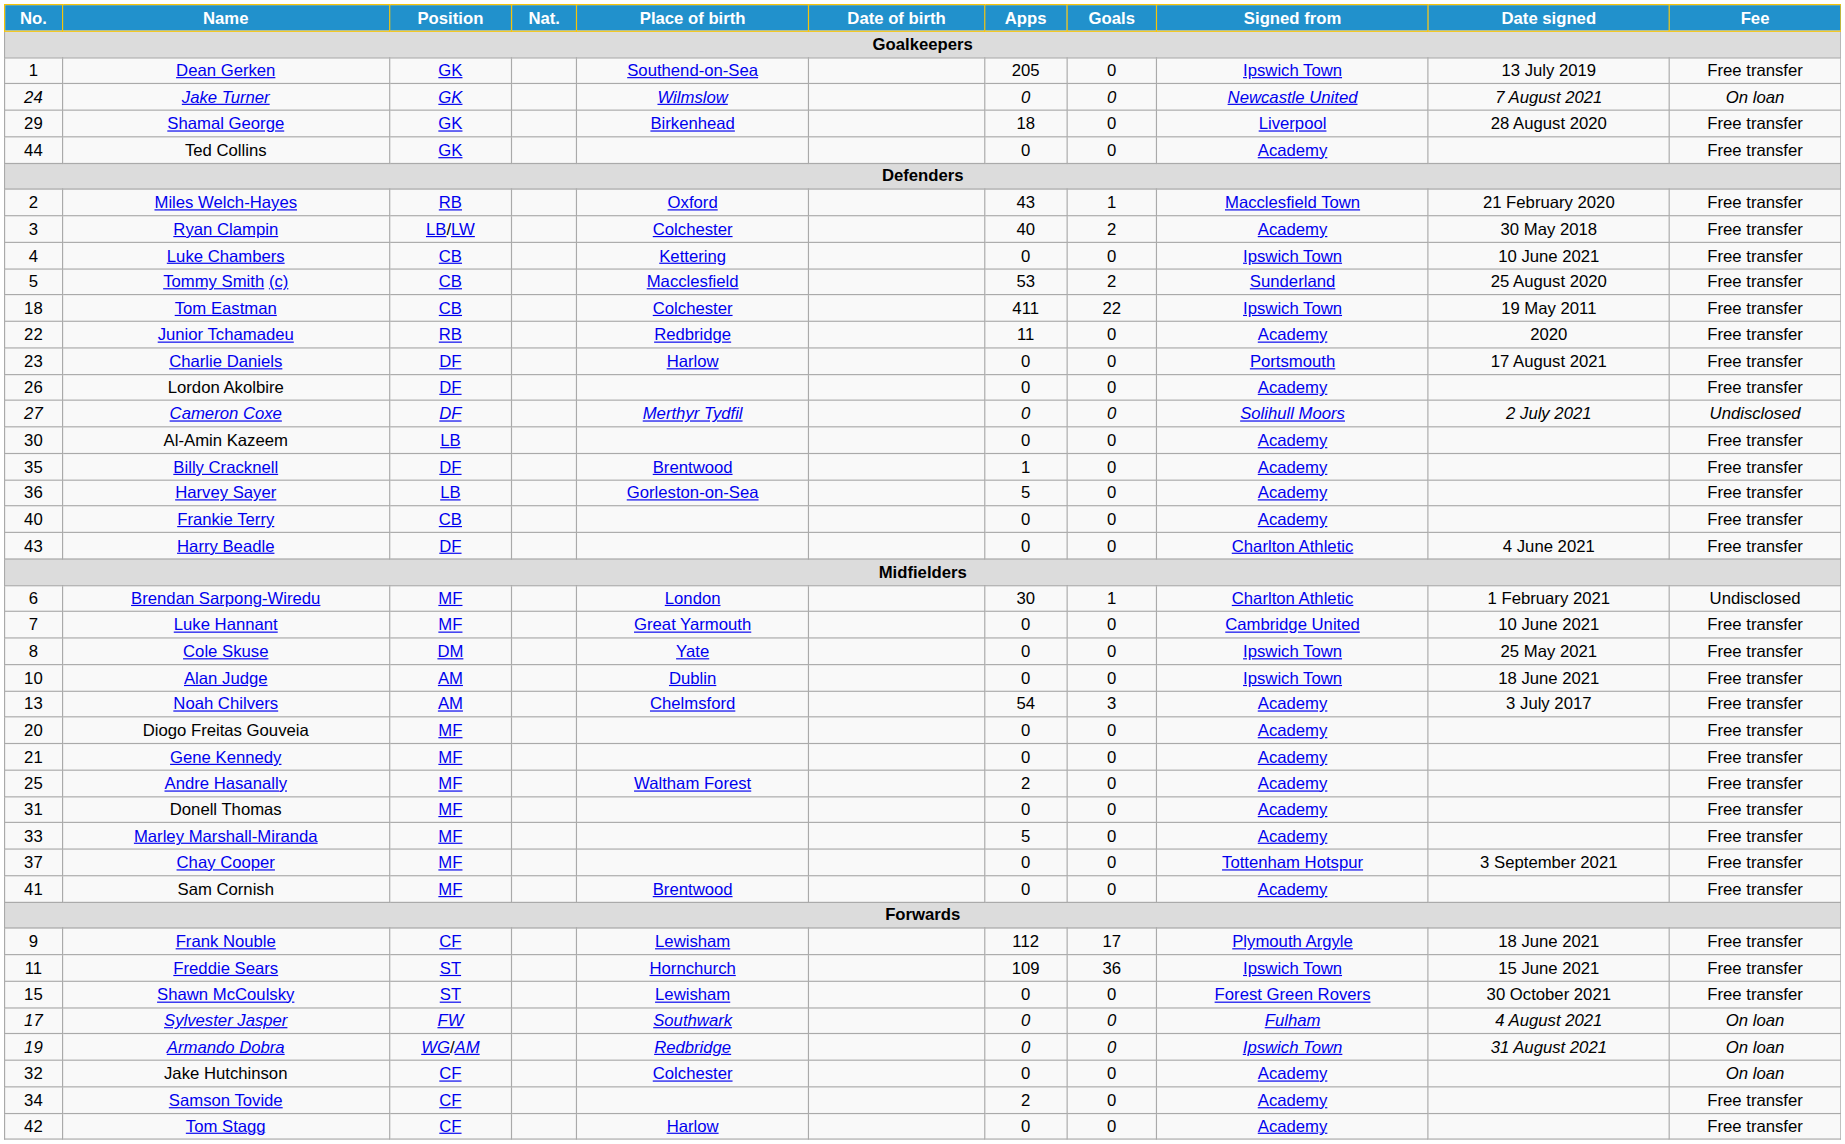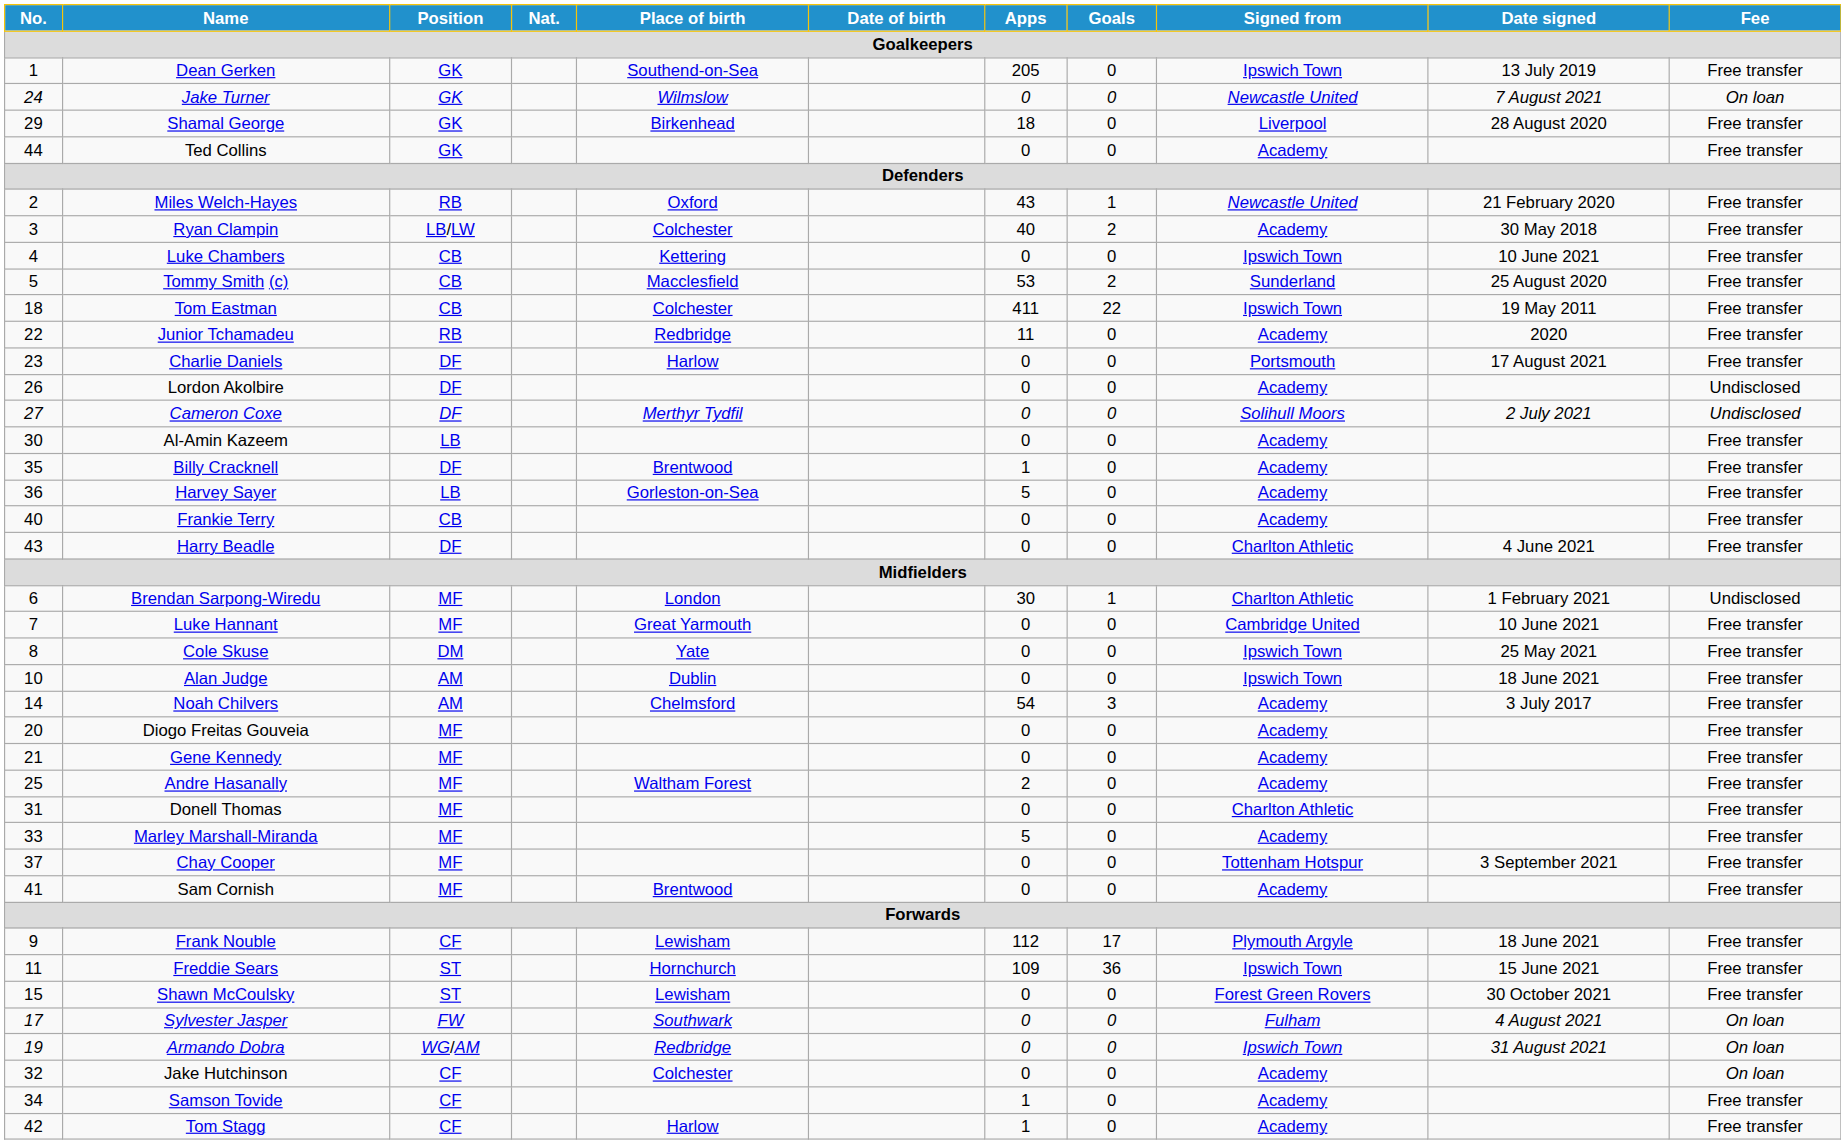 <table class="wikitable" style="text-align:center; font-size:90%; width:100%;">
 <tr>
 <th style="background:#2191CC; color:white; border:1px solid #F7C408; text-align:center;">No.</th>
 <th style="background:#2191CC; color:white; border:1px solid #F7C408; text-align:center;">Name</th>
 <th style="background:#2191CC; color:white; border:1px solid #F7C408; text-align:center;">Position</th>
 <th style="background:#2191CC; color:white; border:1px solid #F7C408; text-align:center;">Nat.</th>
 <th style="background:#2191CC; color:white; border:1px solid #F7C408; text-align:center;">Place of birth</th>
 <th style="background:#2191CC; color:white; border:1px solid #F7C408; text-align:center;">Date of birth</th>
 <th style="background:#2191CC; color:white; border:1px solid #F7C408; text-align:center;">Apps</th>
 <th style="background:#2191CC; color:white; border:1px solid #F7C408; text-align:center;">Goals</th>
 <th style="background:#2191CC; color:white; border:1px solid #F7C408; text-align:center;">Signed from</th>
 <th style="background:#2191CC; color:white; border:1px solid #F7C408; text-align:center;">Date signed</th>
 <th style="background:#2191CC; color:white; border:1px solid #F7C408; text-align:center;">Fee</th>
 </tr>
 <tr>
 <th colspan="13" style="background:#dcdcdc; text-align:center;">Goalkeepers</th>
 </tr>
 <tr>
 <td>1</td>
 <td><a href='#'>Dean Gerken</a></td>
 <td><a href='#'>GK</a></td>
 <td></td>
 <td><a href='#'>Southend-on-Sea</a></td>
 <td></td>
 <td>205</td>
 <td>0</td>
 <td> <a href='#'>Ipswich Town</a></td>
 <td>13 July 2019</td>
 <td>Free transfer</td>
 </tr>
 <tr>
 <td><em>24</em></td>
 <td><em><a href='#'>Jake Turner</a></em></td>
 <td><em><a href='#'>GK</a></em></td>
 <td></td>
 <td><em><a href='#'>Wilmslow</a></em></td>
 <td><em></em></td>
 <td><em>0</em></td>
 <td><em>0</em></td>
 <td> <em><a href='#'>Newcastle United</a></em></td>
 <td><em>7 August 2021</em></td>
 <td><em>On loan</em></td>
 </tr>
 <tr>
 <td>29</td>
 <td><a href='#'>Shamal George</a></td>
 <td><a href='#'>GK</a></td>
 <td></td>
 <td><a href='#'>Birkenhead</a></td>
 <td></td>
 <td>18</td>
 <td>0</td>
 <td> <a href='#'>Liverpool</a></td>
 <td>28 August 2020</td>
 <td>Free transfer</td>
 </tr>
 <tr>
 <td>44</td>
 <td>Ted Collins</td>
 <td><a href='#'>GK</a></td>
 <td></td>
 <td></td>
 <td></td>
 <td>0</td>
 <td>0</td>
 <td><a href='#'>Academy</a></td>
 <td></td>
 <td>Free transfer</td>
 </tr>
 <tr>
 <th colspan="13" style="background:#dcdcdc; text-align:center;">Defenders</th>
 </tr>
 <tr>
 <td>2</td>
 <td><a href='#'>Miles Welch-Hayes</a></td>
 <td><a href='#'>RB</a></td>
 <td></td>
 <td><a href='#'>Oxford</a></td>
 <td></td>
 <td>43</td>
 <td>1</td>
-<td> <a href='#'>Macclesfield Town</a></td>
+<td> <em><a href='#'>Newcastle United</a></em></td>
 <td>21 February 2020</td>
 <td>Free transfer</td>
 </tr>
 <tr>
 <td>3</td>
 <td><a href='#'>Ryan Clampin</a></td>
 <td><a href='#'>LB</a>/<a href='#'>LW</a></td>
 <td></td>
 <td><a href='#'>Colchester</a></td>
 <td></td>
 <td>40</td>
 <td>2</td>
 <td><a href='#'>Academy</a></td>
 <td>30 May 2018</td>
 <td>Free transfer</td>
 </tr>
 <tr>
 <td>4</td>
 <td><a href='#'>Luke Chambers</a></td>
 <td><a href='#'>CB</a></td>
 <td></td>
 <td><a href='#'>Kettering</a></td>
 <td></td>
 <td>0</td>
 <td>0</td>
 <td> <a href='#'>Ipswich Town</a></td>
 <td>10 June 2021</td>
 <td>Free transfer</td>
 </tr>
 <tr>
 <td>5</td>
 <td><a href='#'>Tommy Smith</a> <a href='#'>(c)</a></td>
 <td><a href='#'>CB</a></td>
 <td></td>
 <td> <a href='#'>Macclesfield</a></td>
 <td></td>
 <td>53</td>
 <td>2</td>
 <td> <a href='#'>Sunderland</a></td>
 <td>25 August 2020</td>
 <td>Free transfer</td>
 </tr>
 <tr>
 <td>18</td>
 <td><a href='#'>Tom Eastman</a></td>
 <td><a href='#'>CB</a></td>
 <td></td>
 <td><a href='#'>Colchester</a></td>
 <td></td>
 <td>411</td>
 <td>22</td>
 <td> <a href='#'>Ipswich Town</a></td>
 <td>19 May 2011</td>
 <td>Free transfer</td>
 </tr>
 <tr>
 <td>22</td>
 <td><a href='#'>Junior Tchamadeu</a></td>
 <td><a href='#'>RB</a></td>
 <td></td>
 <td><a href='#'>Redbridge</a></td>
 <td></td>
 <td>11</td>
 <td>0</td>
 <td><a href='#'>Academy</a></td>
 <td>2020</td>
 <td>Free transfer</td>
 </tr>
 <tr>
 <td>23</td>
 <td><a href='#'>Charlie Daniels</a></td>
 <td><a href='#'>DF</a></td>
 <td></td>
 <td><a href='#'>Harlow</a></td>
 <td></td>
 <td>0</td>
 <td>0</td>
 <td> <a href='#'>Portsmouth</a></td>
 <td>17 August 2021</td>
 <td>Free transfer</td>
 </tr>
 <tr>
 <td>26</td>
 <td>Lordon Akolbire</td>
 <td><a href='#'>DF</a></td>
 <td></td>
 <td></td>
 <td></td>
 <td>0</td>
 <td>0</td>
 <td><a href='#'>Academy</a></td>
 <td></td>
-<td>Free transfer</td>
+<td>Undisclosed</td>
 </tr>
 <tr>
 <td><em>27</em></td>
 <td><em><a href='#'>Cameron Coxe</a></em></td>
 <td><em><a href='#'>DF</a></em></td>
 <td></td>
 <td><em><a href='#'>Merthyr Tydfil</a></em></td>
 <td><em></em></td>
 <td><em>0</em></td>
 <td><em>0</em></td>
 <td> <em><a href='#'>Solihull Moors</a></em></td>
 <td><em>2 July 2021</em></td>
 <td><em>Undisclosed</em></td>
 </tr>
 <tr>
 <td>30</td>
 <td>Al-Amin Kazeem</td>
 <td><a href='#'>LB</a></td>
 <td></td>
 <td></td>
 <td></td>
 <td>0</td>
 <td>0</td>
 <td><a href='#'>Academy</a></td>
 <td></td>
 <td>Free transfer</td>
 </tr>
 <tr>
 <td>35</td>
 <td><a href='#'>Billy Cracknell</a></td>
 <td><a href='#'>DF</a></td>
 <td></td>
 <td><a href='#'>Brentwood</a></td>
 <td></td>
 <td>1</td>
 <td>0</td>
 <td><a href='#'>Academy</a></td>
 <td></td>
 <td>Free transfer</td>
 </tr>
 <tr>
 <td>36</td>
 <td><a href='#'>Harvey Sayer</a></td>
 <td><a href='#'>LB</a></td>
 <td></td>
 <td><a href='#'>Gorleston-on-Sea</a></td>
 <td></td>
 <td>5</td>
 <td>0</td>
 <td><a href='#'>Academy</a></td>
 <td></td>
 <td>Free transfer</td>
 </tr>
 <tr>
 <td>40</td>
 <td><a href='#'>Frankie Terry</a></td>
 <td><a href='#'>CB</a></td>
 <td></td>
 <td></td>
 <td></td>
 <td>0</td>
 <td>0</td>
 <td><a href='#'>Academy</a></td>
 <td></td>
 <td>Free transfer</td>
 </tr>
 <tr>
 <td>43</td>
 <td><a href='#'>Harry Beadle</a></td>
 <td><a href='#'>DF</a></td>
 <td></td>
 <td></td>
 <td></td>
 <td>0</td>
 <td>0</td>
 <td> <a href='#'>Charlton Athletic</a></td>
 <td>4 June 2021</td>
 <td>Free transfer</td>
 </tr>
 <tr>
 <th colspan="13" style="background:#dcdcdc; text-align:center;">Midfielders</th>
 </tr>
 <tr>
 <td>6</td>
 <td><a href='#'>Brendan Sarpong-Wiredu</a></td>
 <td><a href='#'>MF</a></td>
 <td></td>
 <td><a href='#'>London</a></td>
 <td></td>
 <td>30</td>
 <td>1</td>
 <td> <a href='#'>Charlton Athletic</a></td>
 <td>1 February 2021</td>
 <td>Undisclosed</td>
 </tr>
 <tr>
 <td>7</td>
 <td><a href='#'>Luke Hannant</a></td>
 <td><a href='#'>MF</a></td>
 <td></td>
 <td><a href='#'>Great Yarmouth</a></td>
 <td></td>
 <td>0</td>
 <td>0</td>
 <td> <a href='#'>Cambridge United</a></td>
 <td>10 June 2021</td>
 <td>Free transfer</td>
 </tr>
 <tr>
 <td>8</td>
 <td><a href='#'>Cole Skuse</a></td>
 <td><a href='#'>DM</a></td>
 <td></td>
 <td><a href='#'>Yate</a></td>
 <td></td>
 <td>0</td>
 <td>0</td>
 <td> <a href='#'>Ipswich Town</a></td>
 <td>25 May 2021</td>
 <td>Free transfer</td>
 </tr>
 <tr>
 <td>10</td>
 <td><a href='#'>Alan Judge</a></td>
 <td><a href='#'>AM</a></td>
 <td></td>
 <td><a href='#'>Dublin</a></td>
 <td></td>
 <td>0</td>
 <td>0</td>
 <td> <a href='#'>Ipswich Town</a></td>
 <td>18 June 2021</td>
 <td>Free transfer</td>
 </tr>
 <tr>
-<td>13</td>
+<td>14</td>
 <td><a href='#'>Noah Chilvers</a></td>
 <td><a href='#'>AM</a></td>
 <td></td>
 <td><a href='#'>Chelmsford</a></td>
 <td></td>
 <td>54</td>
 <td>3</td>
 <td><a href='#'>Academy</a></td>
 <td>3 July 2017</td>
 <td>Free transfer</td>
 </tr>
 <tr>
 <td>20</td>
 <td>Diogo Freitas Gouveia</td>
 <td><a href='#'>MF</a></td>
 <td></td>
 <td></td>
 <td></td>
 <td>0</td>
 <td>0</td>
 <td><a href='#'>Academy</a></td>
 <td></td>
 <td>Free transfer</td>
 </tr>
 <tr>
 <td>21</td>
 <td><a href='#'>Gene Kennedy</a></td>
 <td><a href='#'>MF</a></td>
 <td></td>
 <td></td>
 <td></td>
 <td>0</td>
 <td>0</td>
 <td><a href='#'>Academy</a></td>
 <td></td>
 <td>Free transfer</td>
 </tr>
 <tr>
 <td>25</td>
 <td><a href='#'>Andre Hasanally</a></td>
 <td><a href='#'>MF</a></td>
 <td></td>
 <td><a href='#'>Waltham Forest</a></td>
 <td></td>
 <td>2</td>
 <td>0</td>
 <td><a href='#'>Academy</a></td>
 <td></td>
 <td>Free transfer</td>
 </tr>
 <tr>
 <td>31</td>
 <td>Donell Thomas</td>
 <td><a href='#'>MF</a></td>
 <td></td>
 <td></td>
 <td></td>
 <td>0</td>
 <td>0</td>
-<td><a href='#'>Academy</a></td>
+<td> <a href='#'>Charlton Athletic</a></td>
 <td></td>
 <td>Free transfer</td>
 </tr>
 <tr>
 <td>33</td>
 <td><a href='#'>Marley Marshall-Miranda</a></td>
 <td><a href='#'>MF</a></td>
 <td></td>
 <td></td>
 <td></td>
 <td>5</td>
 <td>0</td>
 <td><a href='#'>Academy</a></td>
 <td></td>
 <td>Free transfer</td>
 </tr>
 <tr>
 <td>37</td>
 <td><a href='#'>Chay Cooper</a></td>
 <td><a href='#'>MF</a></td>
 <td></td>
 <td></td>
 <td></td>
 <td>0</td>
 <td>0</td>
 <td> <a href='#'>Tottenham Hotspur</a></td>
 <td>3 September 2021</td>
 <td>Free transfer</td>
 </tr>
 <tr>
 <td>41</td>
 <td>Sam Cornish</td>
 <td><a href='#'>MF</a></td>
 <td></td>
 <td><a href='#'>Brentwood</a></td>
 <td></td>
 <td>0</td>
 <td>0</td>
 <td><a href='#'>Academy</a></td>
 <td></td>
 <td>Free transfer</td>
 </tr>
 <tr>
 <th colspan="13" style="background:#dcdcdc; text-align:center;">Forwards</th>
 </tr>
 <tr>
 <td>9</td>
 <td><a href='#'>Frank Nouble</a></td>
 <td><a href='#'>CF</a></td>
 <td></td>
 <td><a href='#'>Lewisham</a></td>
 <td></td>
 <td>112</td>
 <td>17</td>
 <td> <a href='#'>Plymouth Argyle</a></td>
 <td>18 June 2021</td>
 <td>Free transfer</td>
 </tr>
 <tr>
 <td>11</td>
 <td><a href='#'>Freddie Sears</a></td>
 <td><a href='#'>ST</a></td>
 <td></td>
 <td><a href='#'>Hornchurch</a></td>
 <td></td>
 <td>109</td>
 <td>36</td>
 <td> <a href='#'>Ipswich Town</a></td>
 <td>15 June 2021</td>
 <td>Free transfer</td>
 </tr>
 <tr>
 <td>15</td>
 <td><a href='#'>Shawn McCoulsky</a></td>
 <td><a href='#'>ST</a></td>
 <td></td>
 <td><a href='#'>Lewisham</a></td>
 <td></td>
 <td>0</td>
 <td>0</td>
 <td> <a href='#'>Forest Green Rovers</a></td>
 <td>30 October 2021</td>
 <td>Free transfer</td>
 </tr>
 <tr>
 <td><em>17</em></td>
 <td><em><a href='#'>Sylvester Jasper</a></em></td>
 <td><em><a href='#'>FW</a></em></td>
 <td></td>
 <td> <em><a href='#'>Southwark</a></em></td>
 <td><em></em></td>
 <td><em>0</em></td>
 <td><em>0</em></td>
 <td> <em><a href='#'>Fulham</a></em></td>
 <td><em>4 August 2021</em></td>
 <td><em>On loan</em></td>
 </tr>
 <tr>
 <td><em>19</em></td>
 <td><em><a href='#'>Armando Dobra</a></em></td>
 <td><em><a href='#'>WG</a></em>/<em><a href='#'>AM</a></em></td>
 <td></td>
 <td> <em><a href='#'>Redbridge</a></em></td>
 <td><em></em></td>
 <td><em>0</em></td>
 <td><em>0</em></td>
 <td> <em><a href='#'>Ipswich Town</a></em></td>
 <td><em>31 August 2021</em></td>
 <td><em>On loan</em></td>
 </tr>
 <tr>
 <td>32</td>
 <td>Jake Hutchinson</td>
 <td><a href='#'>CF</a></td>
 <td></td>
 <td><a href='#'>Colchester</a></td>
 <td></td>
 <td>0</td>
 <td>0</td>
 <td><a href='#'>Academy</a></td>
 <td></td>
 <td><em>On loan</em></td>
 </tr>
 <tr>
 <td>34</td>
 <td><a href='#'>Samson Tovide</a></td>
 <td><a href='#'>CF</a></td>
 <td></td>
 <td></td>
 <td></td>
-<td>2</td>
+<td>1</td>
 <td>0</td>
 <td><a href='#'>Academy</a></td>
 <td></td>
 <td>Free transfer</td>
 </tr>
 <tr>
 <td>42</td>
 <td><a href='#'>Tom Stagg</a></td>
 <td><a href='#'>CF</a></td>
 <td></td>
 <td><a href='#'>Harlow</a></td>
 <td></td>
-<td>0</td>
+<td>1</td>
 <td>0</td>
 <td><a href='#'>Academy</a></td>
 <td></td>
 <td>Free transfer</td>
 </tr>
 </table>
